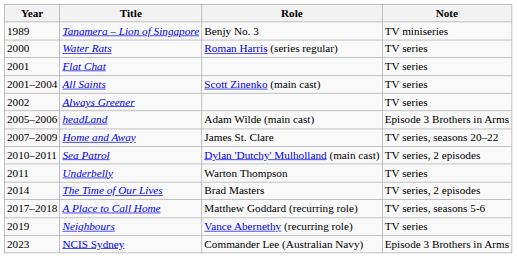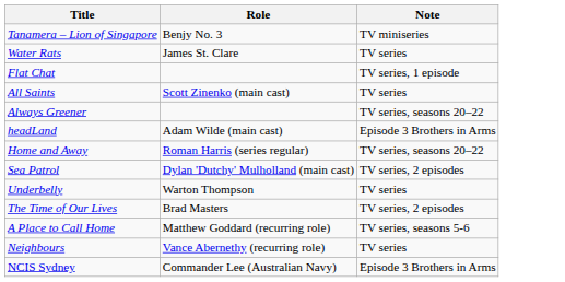 <table class="wikitable sortable plainrowheaders">
 <tr>
-<th scope="col">Year</th>
 <th scope="col">Title</th>
 <th scope="col">Role</th>
 <th scope="col">Note</th>
 </tr>
 <tr>
-<td>1989</td>
 <td><em><a href='#'>Tanamera – Lion of Singapore</a></em></td>
 <td>Benjy No. 3</td>
 <td>TV miniseries</td>
 </tr>
 <tr>
-<td>2000</td>
 <td><em><a href='#'>Water Rats</a></em></td>
-<td><a href='#'>Roman Harris</a> (series regular)</td>
+<td>James St. Clare</td>
 <td>TV series</td>
 </tr>
 <tr>
-<td>2001</td>
 <td><em><a href='#'>Flat Chat</a></em></td>
 <td></td>
-<td>TV series</td>
+<td>TV series, 1 episode</td>
 </tr>
 <tr>
-<td>2001–2004</td>
 <td><em><a href='#'>All Saints</a></em></td>
 <td><a href='#'>Scott Zinenko</a> (main cast)</td>
 <td>TV series</td>
 </tr>
 <tr>
-<td>2002</td>
 <td><em><a href='#'>Always Greener</a></em></td>
 <td></td>
-<td>TV series</td>
+<td>TV series, seasons 20–22</td>
 </tr>
 <tr>
-<td>2005–2006</td>
 <td><em><a href='#'>headLand</a></em></td>
 <td>Adam Wilde (main cast)</td>
 <td>Episode 3 Brothers in Arms</td>
 </tr>
 <tr>
-<td>2007–2009</td>
 <td><em><a href='#'>Home and Away</a></em></td>
-<td>James St. Clare</td>
+<td><a href='#'>Roman Harris</a> (series regular)</td>
 <td>TV series, seasons 20–22</td>
 </tr>
 <tr>
-<td>2010–2011</td>
 <td><em><a href='#'>Sea Patrol</a></em></td>
 <td><a href='#'>Dylan 'Dutchy' Mulholland</a> (main cast)</td>
 <td>TV series, 2 episodes</td>
 </tr>
 <tr>
-<td>2011</td>
 <td><em><a href='#'>Underbelly</a></em></td>
 <td>Warton Thompson</td>
 <td>TV series</td>
 </tr>
 <tr>
-<td>2014</td>
 <td><em><a href='#'>The Time of Our Lives</a></em></td>
 <td>Brad Masters</td>
 <td>TV series, 2 episodes</td>
 </tr>
 <tr>
-<td>2017–2018</td>
 <td><em><a href='#'>A Place to Call Home</a></em></td>
 <td>Matthew Goddard (recurring role)</td>
 <td>TV series, seasons 5-6</td>
 </tr>
 <tr>
-<td>2019</td>
 <td><em><a href='#'>Neighbours</a></em></td>
 <td><a href='#'>Vance Abernethy</a> (recurring role)</td>
 <td>TV series</td>
 </tr>
 <tr>
-<td>2023</td>
 <td><a href='#'>NCIS Sydney</a></td>
 <td>Commander Lee (Australian Navy)</td>
 <td>Episode 3 Brothers in Arms</td>
 </tr>
 </table>
